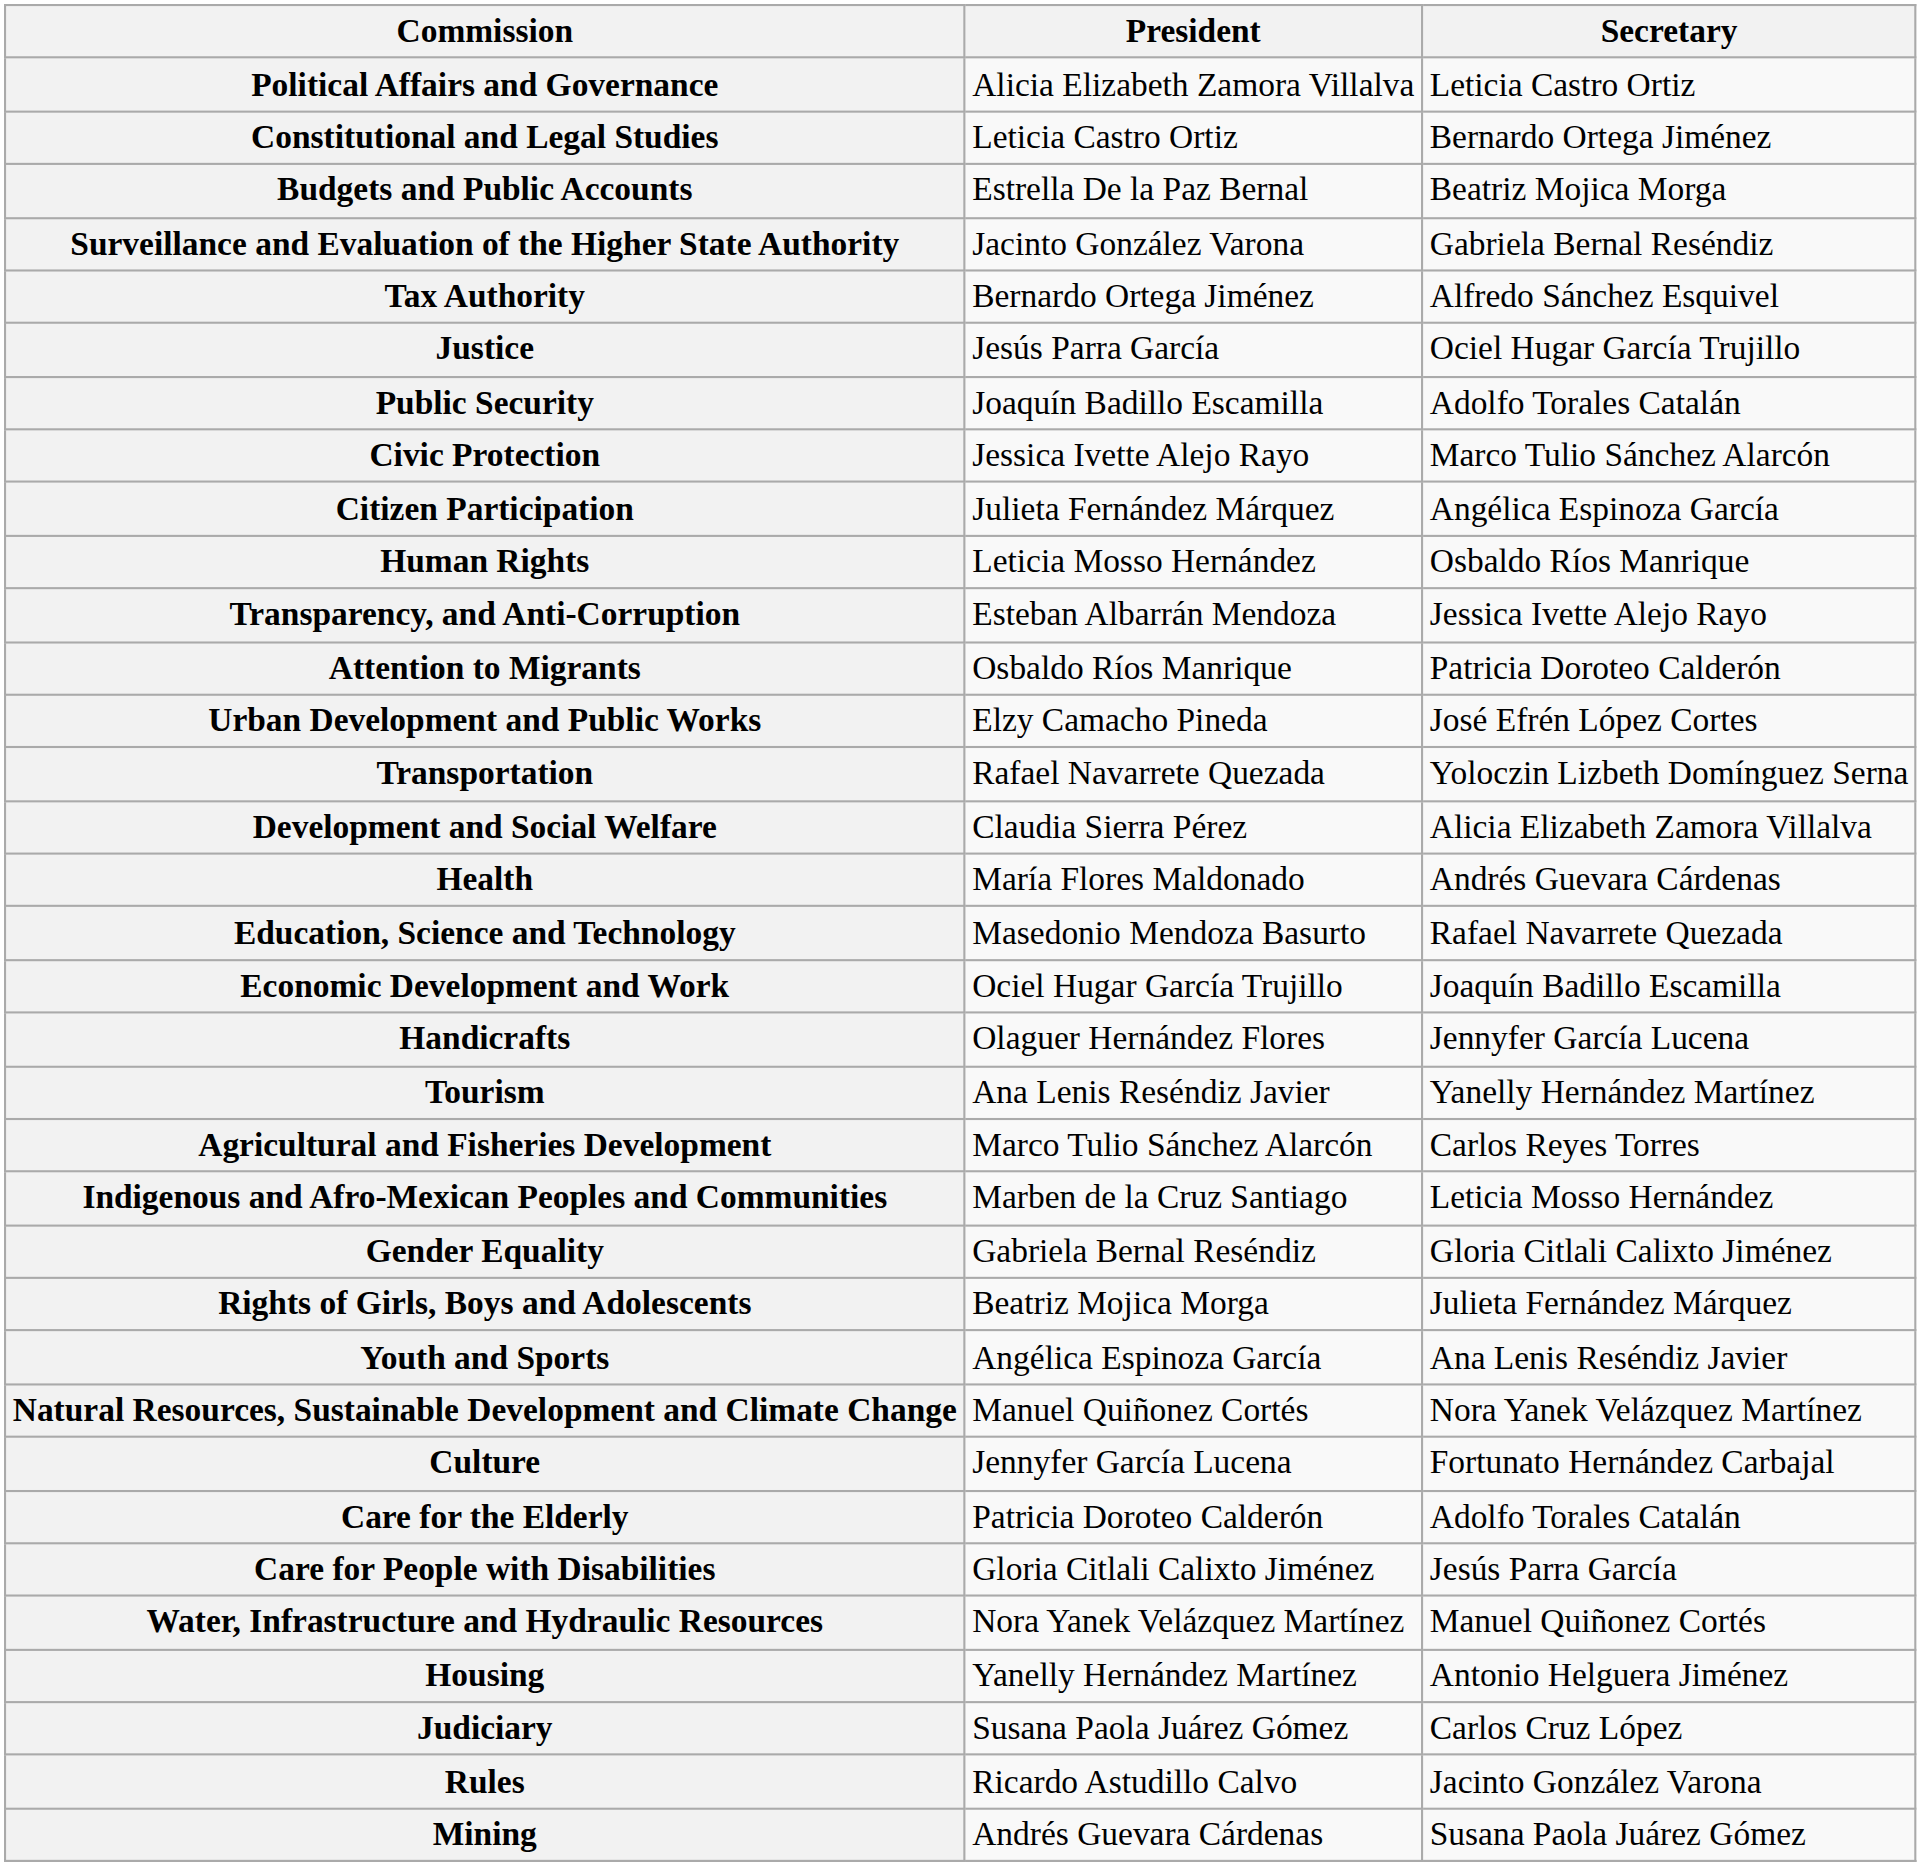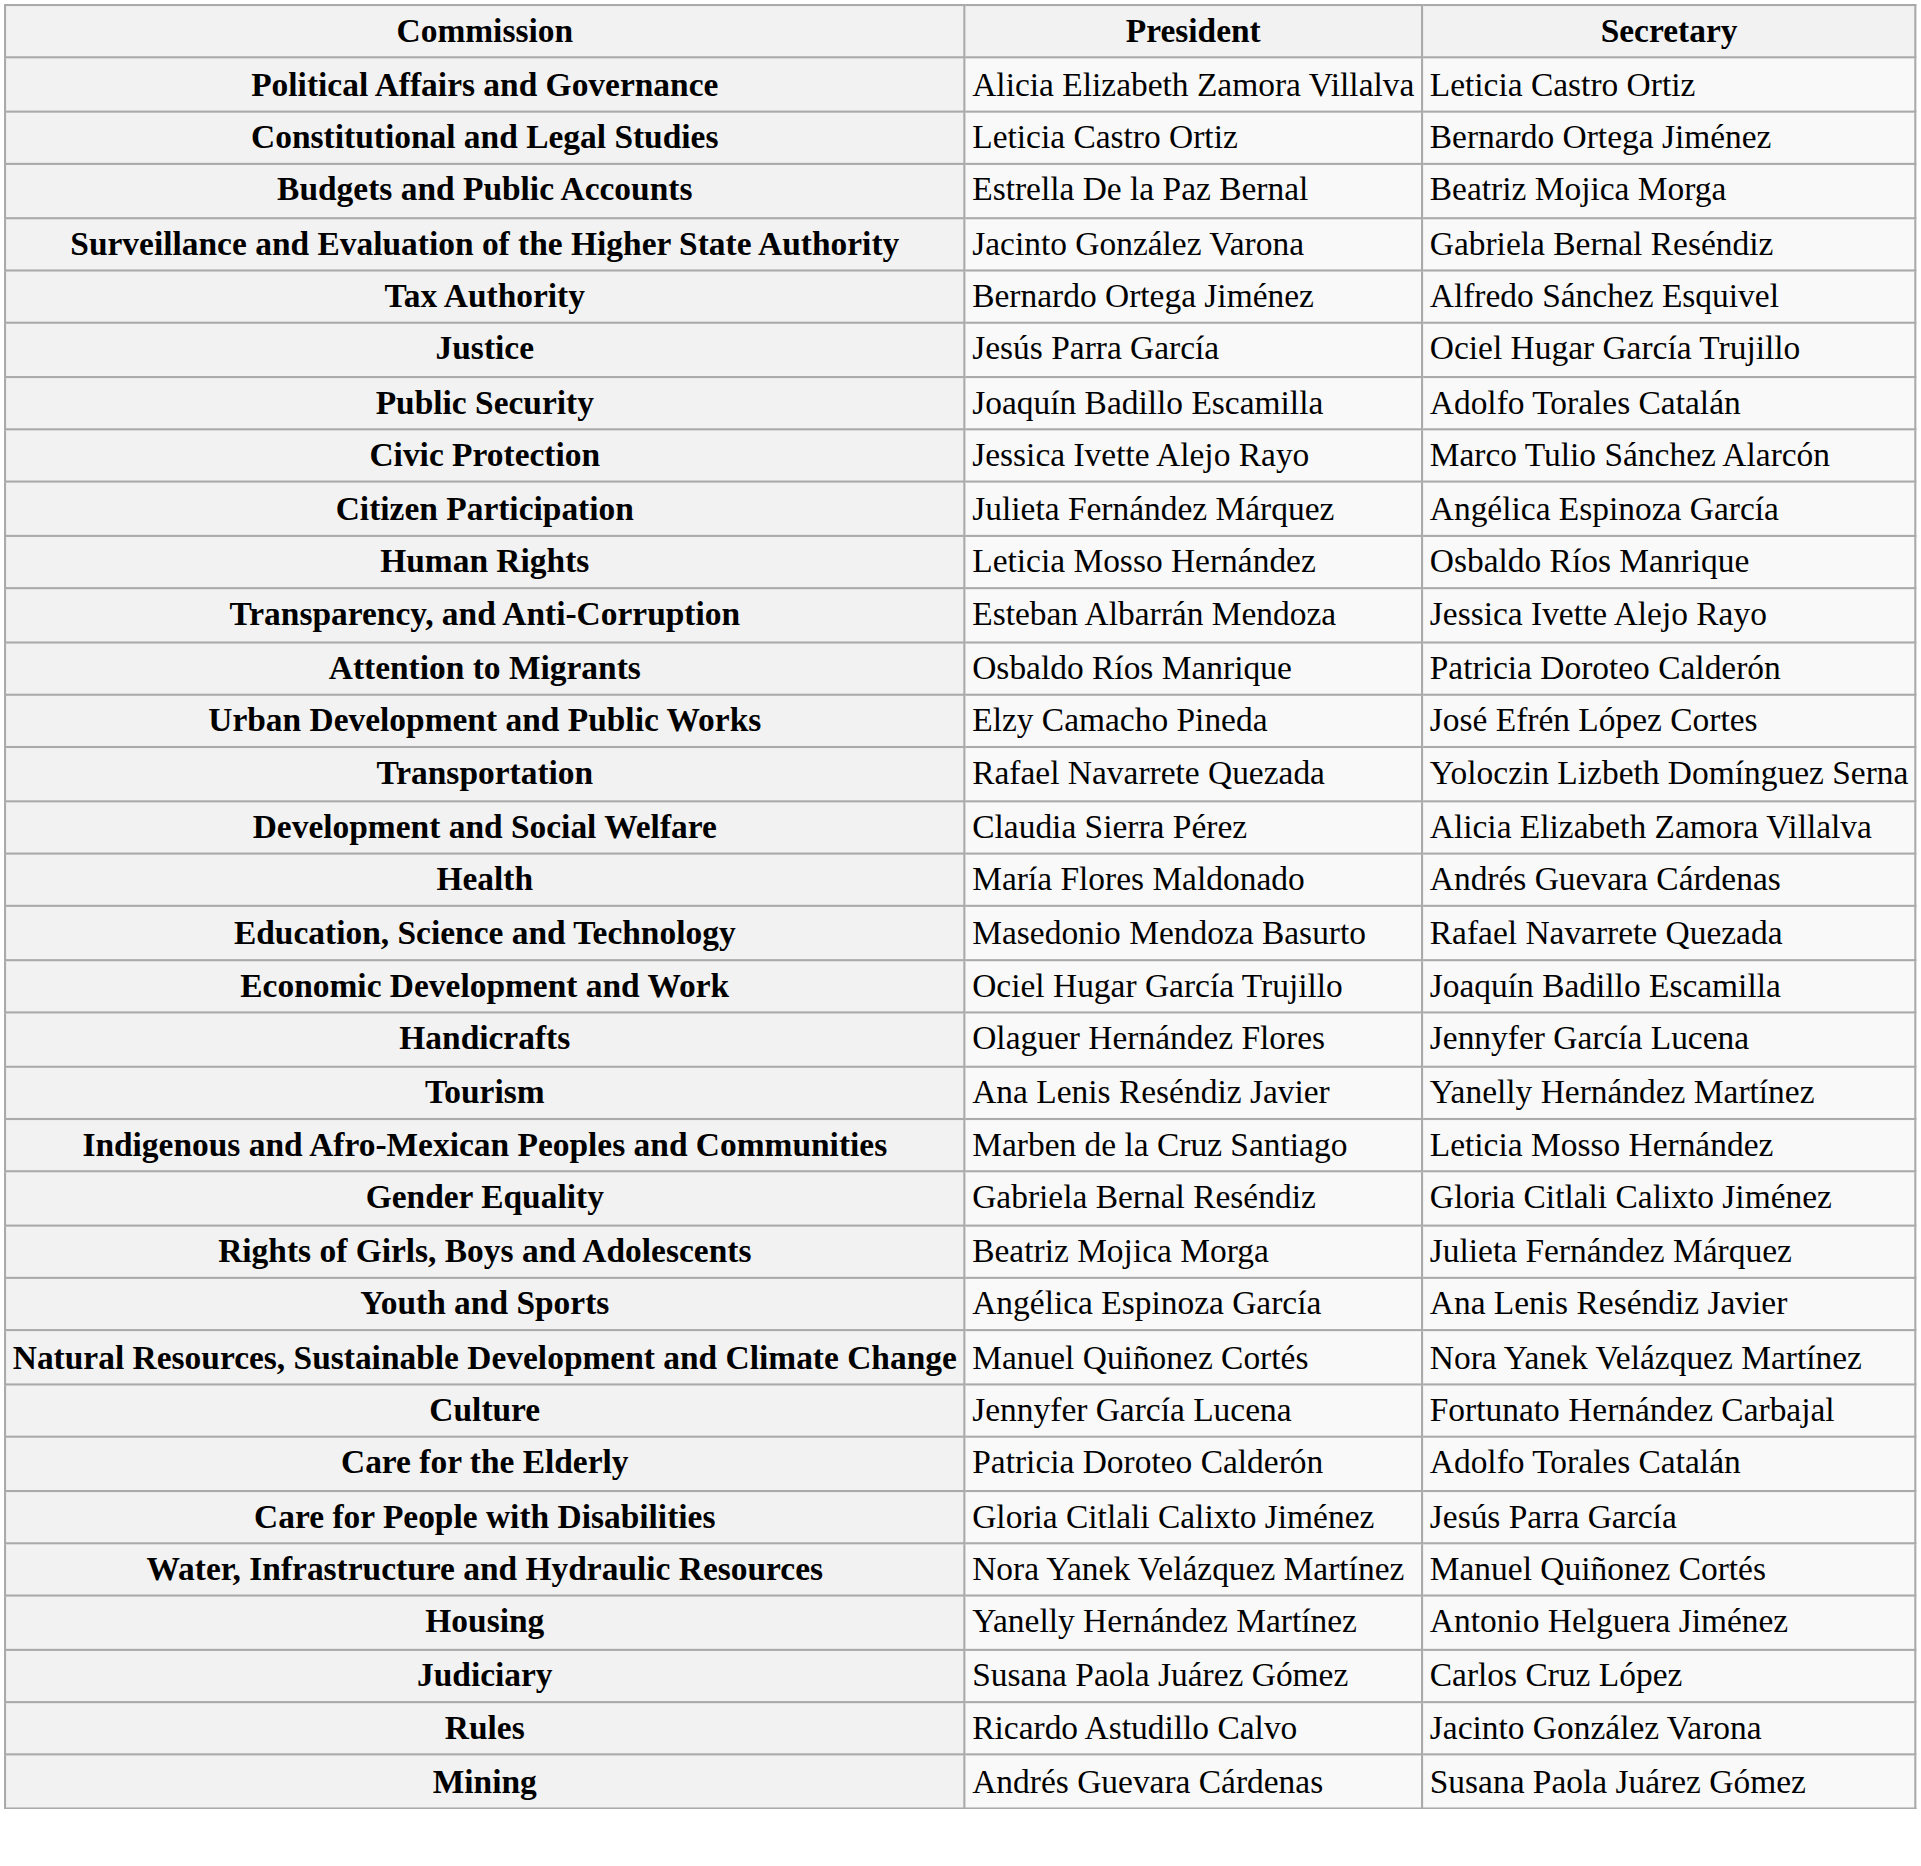 <table class="wikitable">
 <tr>
 <th>Commission</th>
 <th>President</th>
 <th>Secretary</th>
 </tr>
 <tr>
 <th>Political Affairs and Governance</th>
 <td>Alicia Elizabeth Zamora Villalva </td>
 <td>Leticia Castro Ortiz </td>
 </tr>
 <tr>
 <th>Constitutional and Legal Studies</th>
 <td>Leticia Castro Ortiz </td>
 <td>Bernardo Ortega Jiménez </td>
 </tr>
 <tr>
 <th>Budgets and Public Accounts</th>
 <td>Estrella De la Paz Bernal </td>
 <td>Beatriz Mojica Morga </td>
 </tr>
 <tr>
 <th>Surveillance and Evaluation of the Higher State Authority</th>
 <td>Jacinto González Varona </td>
 <td>Gabriela Bernal Reséndiz </td>
 </tr>
 <tr>
 <th>Tax Authority</th>
 <td>Bernardo Ortega Jiménez </td>
 <td>Alfredo Sánchez Esquivel </td>
 </tr>
 <tr>
 <th>Justice</th>
 <td>Jesús Parra García </td>
 <td>Ociel Hugar García Trujillo </td>
 </tr>
 <tr>
 <th>Public Security</th>
 <td>Joaquín Badillo Escamilla </td>
 <td>Adolfo Torales Catalán </td>
 </tr>
 <tr>
 <th>Civic Protection</th>
 <td>Jessica Ivette Alejo Rayo </td>
 <td>Marco Tulio Sánchez Alarcón </td>
 </tr>
 <tr>
 <th>Citizen Participation</th>
 <td>Julieta Fernández Márquez </td>
 <td>Angélica Espinoza García </td>
 </tr>
 <tr>
 <th>Human Rights</th>
 <td>Leticia Mosso Hernández </td>
 <td>Osbaldo Ríos Manrique </td>
 </tr>
 <tr>
 <th>Transparency, and Anti-Corruption</th>
 <td>Esteban Albarrán Mendoza </td>
 <td>Jessica Ivette Alejo Rayo </td>
 </tr>
 <tr>
 <th>Attention to Migrants</th>
 <td>Osbaldo Ríos Manrique </td>
 <td>Patricia Doroteo Calderón </td>
 </tr>
 <tr>
 <th>Urban Development and Public Works</th>
 <td>Elzy Camacho Pineda </td>
 <td>José Efrén López Cortes </td>
 </tr>
 <tr>
 <th>Transportation</th>
 <td>Rafael Navarrete Quezada </td>
 <td>Yoloczin Lizbeth Domínguez Serna </td>
 </tr>
 <tr>
 <th>Development and Social Welfare</th>
 <td>Claudia Sierra Pérez </td>
 <td>Alicia Elizabeth Zamora Villalva </td>
 </tr>
 <tr>
 <th>Health</th>
 <td>María Flores Maldonado </td>
 <td>Andrés Guevara Cárdenas </td>
 </tr>
 <tr>
 <th>Education, Science and Technology</th>
 <td>Masedonio Mendoza Basurto </td>
 <td>Rafael Navarrete Quezada </td>
 </tr>
 <tr>
 <th>Economic Development and Work</th>
 <td>Ociel Hugar García Trujillo </td>
 <td>Joaquín Badillo Escamilla </td>
 </tr>
 <tr>
 <th>Handicrafts</th>
 <td>Olaguer Hernández Flores </td>
 <td>Jennyfer García Lucena </td>
 </tr>
 <tr>
 <th>Tourism</th>
 <td>Ana Lenis Reséndiz Javier </td>
 <td>Yanelly Hernández Martínez </td>
 </tr>
 <tr>
-<th>Agricultural and Fisheries Development</th>
-<td>Marco Tulio Sánchez Alarcón </td>
-<td>Carlos Reyes Torres </td>
-</tr>
-<tr>
 <th>Indigenous and Afro-Mexican Peoples and Communities</th>
 <td>Marben de la Cruz Santiago </td>
 <td>Leticia Mosso Hernández </td>
 </tr>
 <tr>
 <th>Gender Equality</th>
 <td>Gabriela Bernal Reséndiz </td>
 <td>Gloria Citlali Calixto Jiménez </td>
 </tr>
 <tr>
 <th>Rights of Girls, Boys and Adolescents</th>
 <td>Beatriz Mojica Morga </td>
 <td>Julieta Fernández Márquez </td>
 </tr>
 <tr>
 <th>Youth and Sports</th>
 <td>Angélica Espinoza García </td>
 <td>Ana Lenis Reséndiz Javier </td>
 </tr>
 <tr>
 <th>Natural Resources, Sustainable Development and Climate Change</th>
 <td>Manuel Quiñonez Cortés </td>
 <td>Nora Yanek Velázquez Martínez </td>
 </tr>
 <tr>
 <th>Culture</th>
 <td>Jennyfer García Lucena </td>
 <td>Fortunato Hernández Carbajal </td>
 </tr>
 <tr>
 <th>Care for the Elderly</th>
 <td>Patricia Doroteo Calderón </td>
 <td>Adolfo Torales Catalán </td>
 </tr>
 <tr>
 <th>Care for People with Disabilities</th>
 <td>Gloria Citlali Calixto Jiménez </td>
 <td>Jesús Parra García </td>
 </tr>
 <tr>
 <th>Water, Infrastructure and Hydraulic Resources</th>
 <td>Nora Yanek Velázquez Martínez </td>
 <td>Manuel Quiñonez Cortés </td>
 </tr>
 <tr>
 <th>Housing</th>
 <td>Yanelly Hernández Martínez </td>
 <td>Antonio Helguera Jiménez </td>
 </tr>
 <tr>
 <th>Judiciary</th>
 <td>Susana Paola Juárez Gómez </td>
 <td>Carlos Cruz López </td>
 </tr>
 <tr>
 <th>Rules</th>
 <td>Ricardo Astudillo Calvo </td>
 <td>Jacinto González Varona </td>
 </tr>
 <tr>
 <th>Mining</th>
 <td>Andrés Guevara Cárdenas </td>
 <td>Susana Paola Juárez Gómez </td>
 </tr>
 <tr>
 </tr>
 </table>
